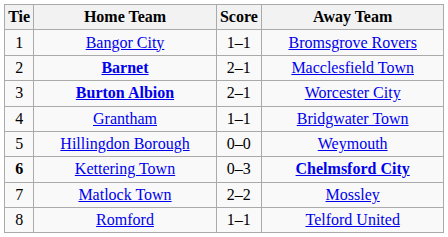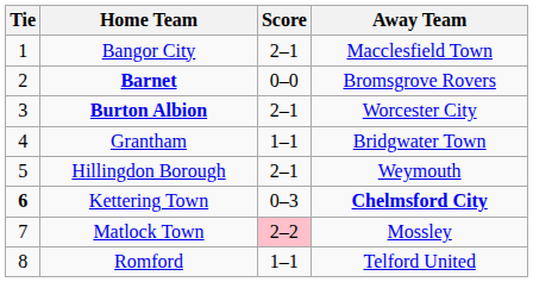 <table class="wikitable" style="text-align:center;">
 <tr>
 <th width=20>Tie</th>
 <th width=175>Home Team</th>
 <th width=20>Score</th>
 <th width=175>Away Team</th>
 </tr>
 <tr>
 <td>1</td>
 <td><a href='#'>Bangor City</a></td>
-<td>1–1</td>
-<td><a href='#'>Bromsgrove Rovers</a></td>
+<td>2–1</td>
+<td><a href='#'>Macclesfield Town</a></td>
 </tr>
 <tr>
 <td>2</td>
 <td><strong><a href='#'>Barnet</a></strong></td>
-<td>2–1</td>
-<td><a href='#'>Macclesfield Town</a></td>
+<td>0–0</td>
+<td><a href='#'>Bromsgrove Rovers</a></td>
 </tr>
 <tr>
 <td>3</td>
 <td><strong><a href='#'>Burton Albion</a></strong></td>
 <td>2–1</td>
 <td><a href='#'>Worcester City</a></td>
 </tr>
 <tr>
 <td>4</td>
 <td><a href='#'>Grantham</a></td>
 <td>1–1</td>
 <td><a href='#'>Bridgwater Town</a></td>
 </tr>
 <tr>
 <td>5</td>
 <td><a href='#'>Hillingdon Borough</a></td>
-<td>0–0</td>
+<td>2–1</td>
 <td><a href='#'>Weymouth</a></td>
 </tr>
 <tr>
 <td><strong>6</strong></td>
 <td><a href='#'>Kettering Town</a></td>
 <td>0–3</td>
 <td><strong><a href='#'>Chelmsford City</a></strong></td>
 </tr>
 <tr>
 <td>7</td>
 <td><a href='#'>Matlock Town</a></td>
-<td>2–2</td>
+<td style="background: pink;">2–2</td>
 <td><a href='#'>Mossley</a></td>
 </tr>
 <tr>
 <td>8</td>
 <td><a href='#'>Romford</a></td>
 <td>1–1</td>
 <td><a href='#'>Telford United</a></td>
 </tr>
 <tr>
 </tr>
 </table>
